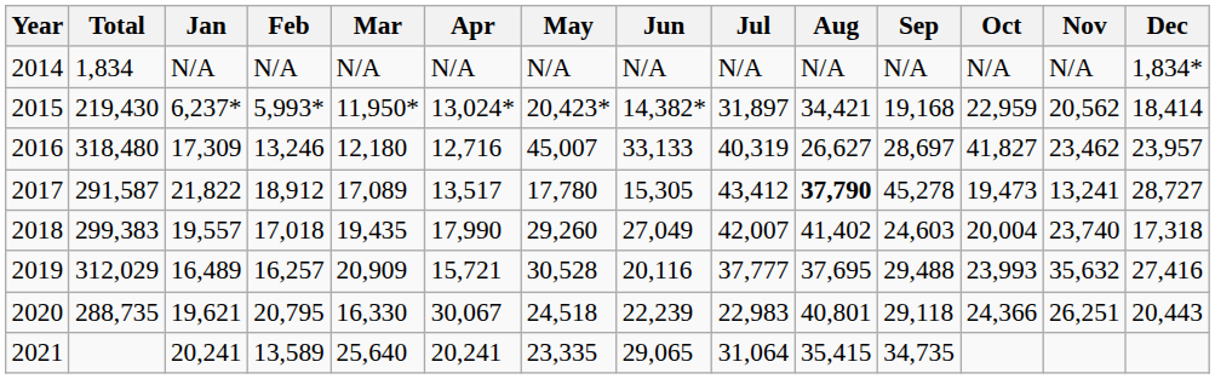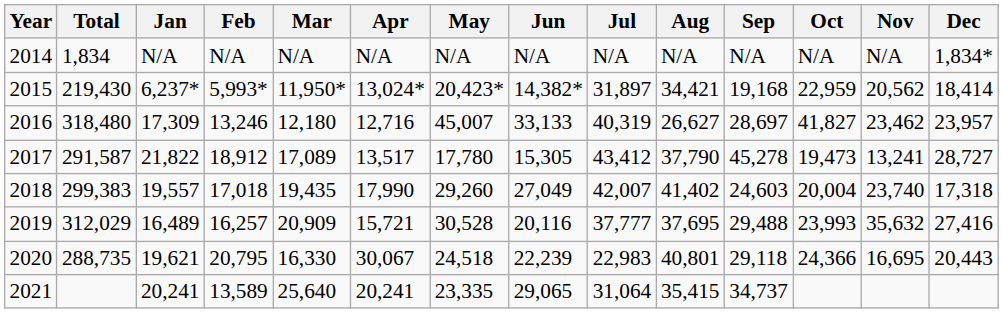 <table class="wikitable">
 <tr>
 <th>Year</th>
 <th>Total</th>
 <th>Jan</th>
 <th>Feb</th>
 <th>Mar</th>
 <th>Apr</th>
 <th>May</th>
 <th>Jun</th>
 <th>Jul</th>
 <th>Aug</th>
 <th>Sep</th>
 <th>Oct</th>
 <th>Nov</th>
 <th>Dec</th>
 </tr>
 <tr>
 <td>2014</td>
 <td>1,834</td>
 <td>N/A</td>
 <td>N/A</td>
 <td>N/A</td>
 <td>N/A</td>
 <td>N/A</td>
 <td>N/A</td>
 <td>N/A</td>
 <td>N/A</td>
 <td>N/A</td>
 <td>N/A</td>
 <td>N/A</td>
 <td>1,834*</td>
 </tr>
 <tr>
 <td>2015</td>
 <td>219,430</td>
 <td>6,237*</td>
 <td>5,993*</td>
 <td>11,950*</td>
 <td>13,024*</td>
 <td>20,423*</td>
 <td>14,382*</td>
 <td>31,897</td>
 <td>34,421</td>
 <td>19,168</td>
 <td>22,959</td>
 <td>20,562</td>
 <td>18,414</td>
 </tr>
 <tr>
 <td>2016</td>
 <td>318,480</td>
 <td>17,309</td>
 <td>13,246</td>
 <td>12,180</td>
 <td>12,716</td>
 <td>45,007</td>
 <td>33,133</td>
 <td>40,319</td>
 <td>26,627</td>
 <td>28,697</td>
 <td>41,827</td>
 <td>23,462</td>
 <td>23,957</td>
 </tr>
 <tr>
 <td>2017</td>
 <td>291,587</td>
 <td>21,822</td>
 <td>18,912</td>
 <td>17,089</td>
 <td>13,517</td>
 <td>17,780</td>
 <td>15,305</td>
 <td>43,412</td>
-<td><strong>37,790</strong></td>
+<td>37,790</td>
 <td>45,278</td>
 <td>19,473</td>
 <td>13,241</td>
 <td>28,727</td>
 </tr>
 <tr>
 <td>2018</td>
 <td>299,383</td>
 <td>19,557</td>
 <td>17,018</td>
 <td>19,435</td>
 <td>17,990</td>
 <td>29,260</td>
 <td>27,049</td>
 <td>42,007</td>
 <td>41,402</td>
 <td>24,603</td>
 <td>20,004</td>
 <td>23,740</td>
 <td>17,318</td>
 </tr>
 <tr>
 <td>2019</td>
 <td>312,029</td>
 <td>16,489</td>
 <td>16,257</td>
 <td>20,909</td>
 <td>15,721</td>
 <td>30,528</td>
 <td>20,116</td>
 <td>37,777</td>
 <td>37,695</td>
 <td>29,488</td>
 <td>23,993</td>
 <td>35,632</td>
 <td>27,416</td>
 </tr>
 <tr>
 <td>2020</td>
 <td>288,735</td>
 <td>19,621</td>
 <td>20,795</td>
 <td>16,330</td>
 <td>30,067</td>
 <td>24,518</td>
 <td>22,239</td>
 <td>22,983</td>
 <td>40,801</td>
 <td>29,118</td>
 <td>24,366</td>
-<td>26,251</td>
+<td>16,695</td>
 <td>20,443</td>
 </tr>
 <tr>
 <td>2021</td>
 <td></td>
 <td>20,241</td>
 <td>13,589</td>
 <td>25,640</td>
 <td>20,241</td>
 <td>23,335</td>
 <td>29,065</td>
 <td>31,064</td>
 <td>35,415</td>
-<td>34,735</td>
+<td>34,737</td>
 <td></td>
 <td></td>
 <td></td>
 </tr>
 </table>
